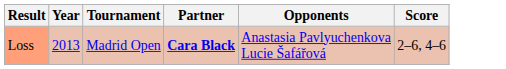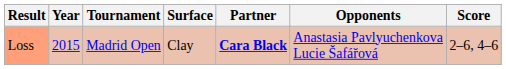 <table class="sortable wikitable">
 <tr>
 <th>Result</th>
 <th>Year</th>
 <th>Tournament</th>
+<th>Surface</th>
 <th>Partner</th>
 <th>Opponents</th>
 <th>Score</th>
 </tr>
 <tr style="background:#ebc2af;">
 <td bgcolor=FFA07A>Loss</td>
-<td><a href='#'>2013</a></td>
+<td><a href='#'>2015</a></td>
 <td><a href='#'>Madrid Open</a></td>
+<td>Clay</td>
 <td><strong> <a href='#'>Cara Black</a></strong></td>
 <td> <a href='#'>Anastasia Pavlyuchenkova</a> <br>  <a href='#'>Lucie Šafářová</a></td>
 <td>2–6, 4–6</td>
 </tr>
 </table>
